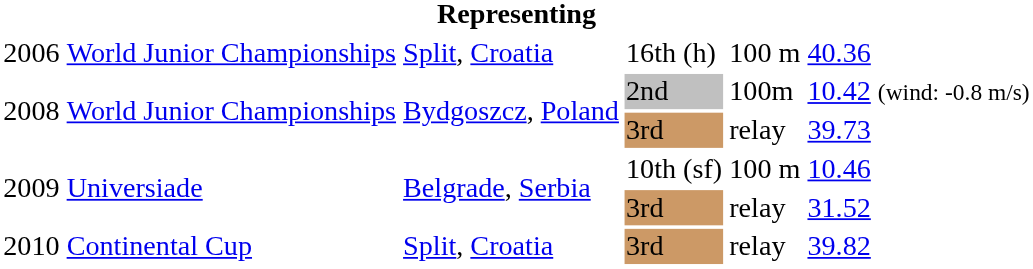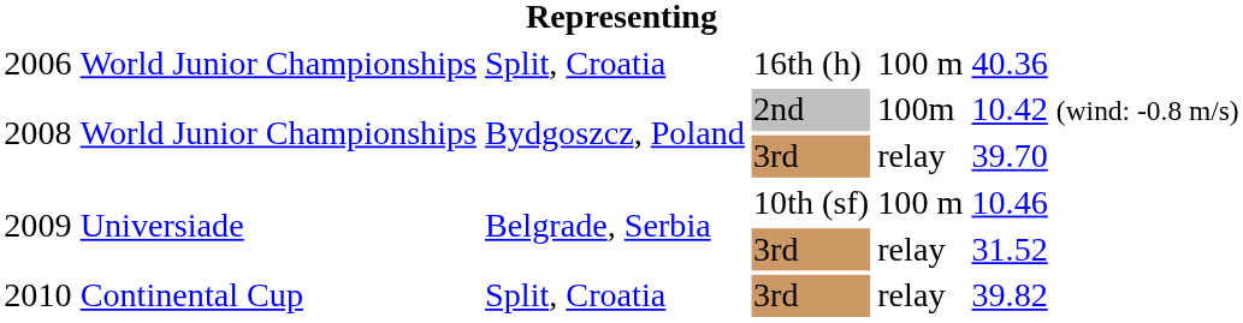 <table>
 <tr>
 <th colspan="6">Representing </th>
 </tr>
 <tr>
 <td>2006</td>
 <td><a href='#'>World Junior Championships</a></td>
 <td><a href='#'>Split</a>, <a href='#'>Croatia</a></td>
 <td>16th (h)</td>
 <td>100 m</td>
 <td><a href='#'>40.36</a></td>
 </tr>
 <tr>
 <td rowspan=2>2008</td>
 <td rowspan=2><a href='#'>World Junior Championships</a></td>
 <td rowspan=2><a href='#'>Bydgoszcz</a>, <a href='#'>Poland</a></td>
 <td bgcolor=silver>2nd</td>
 <td>100m</td>
 <td><a href='#'>10.42</a> <small>(wind: -0.8 m/s)</small></td>
 </tr>
 <tr>
 <td bgcolor="cc9966">3rd</td>
 <td> relay</td>
-<td><a href='#'>39.73</a></td>
+<td><a href='#'>39.70</a></td>
 </tr>
 <tr>
 <td rowspan=2>2009</td>
 <td rowspan=2><a href='#'>Universiade</a></td>
 <td rowspan=2><a href='#'>Belgrade</a>, <a href='#'>Serbia</a></td>
 <td>10th (sf)</td>
 <td>100 m</td>
 <td><a href='#'>10.46</a></td>
 </tr>
 <tr>
 <td bgcolor="cc9966">3rd</td>
 <td> relay</td>
 <td><a href='#'>31.52</a></td>
 </tr>
 <tr>
 <td>2010</td>
 <td><a href='#'>Continental Cup</a></td>
 <td><a href='#'>Split</a>, <a href='#'>Croatia</a></td>
 <td bgcolor="cc9966">3rd</td>
 <td> relay</td>
 <td><a href='#'>39.82</a></td>
 </tr>
 </table>
